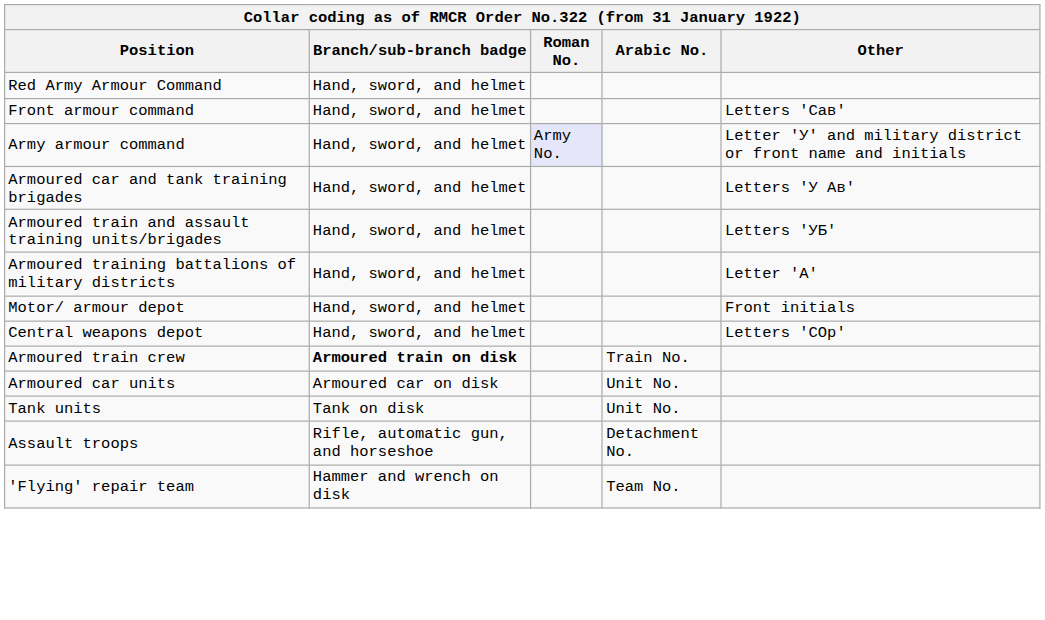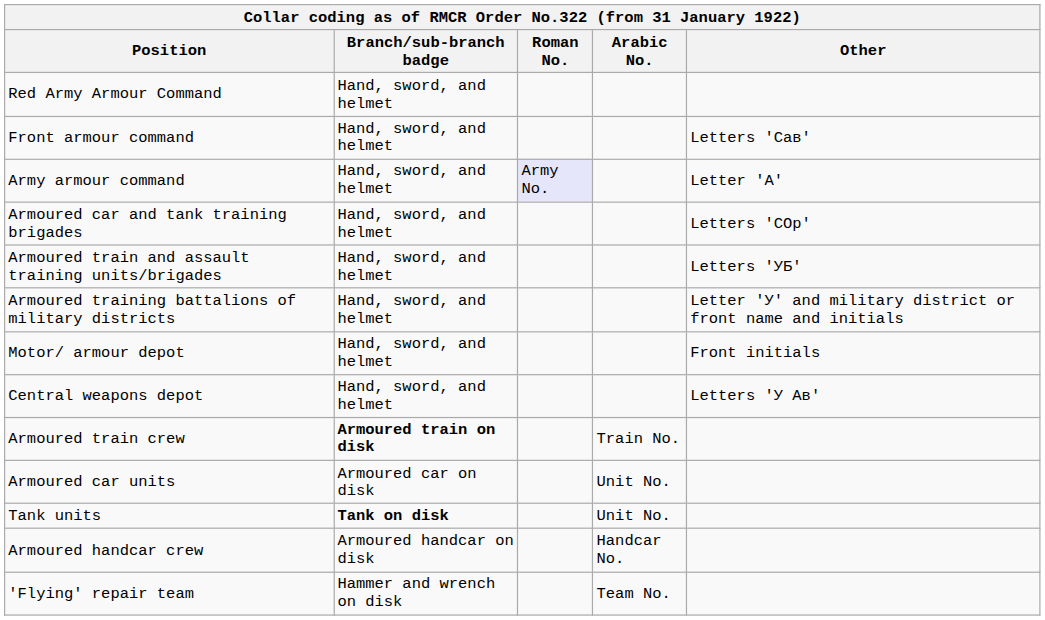 <table class="wikitable">
 <tr>
 <th colspan="5">Collar coding as of RMCR Order No.322 (from 31 January 1922)</th>
 </tr>
 <tr>
 <th>Position</th>
 <th>Branch/sub-branch badge</th>
 <th>Roman No.</th>
 <th>Arabic No.</th>
 <th>Other</th>
 </tr>
 <tr>
 <td>Red Army Armour Command</td>
 <td>Hand, sword, and helmet</td>
 <td></td>
 <td></td>
 <td></td>
 </tr>
 <tr>
 <td>Front armour command</td>
 <td>Hand, sword, and helmet</td>
 <td></td>
 <td></td>
 <td>Letters 'Сав'</td>
 </tr>
 <tr>
 <td>Army armour command</td>
 <td>Hand, sword, and helmet</td>
 <td style="background: lavender;">Army No.</td>
 <td></td>
-<td>Letter 'У' and military district or front name and initials</td>
+<td>Letter 'А'</td>
 </tr>
 <tr>
 <td>Armoured car and tank training brigades</td>
 <td>Hand, sword, and helmet</td>
 <td></td>
 <td></td>
-<td>Letters 'У Ав'</td>
+<td>Letters 'СОр'</td>
 </tr>
 <tr>
 <td>Armoured train and assault training units/brigades</td>
 <td>Hand, sword, and helmet</td>
 <td></td>
 <td></td>
 <td>Letters 'УБ'</td>
 </tr>
 <tr>
 <td>Armoured training battalions of military districts</td>
 <td>Hand, sword, and helmet</td>
 <td></td>
 <td></td>
-<td>Letter 'А'</td>
+<td>Letter 'У' and military district or front name and initials</td>
 </tr>
 <tr>
 <td>Motor/ armour depot</td>
 <td>Hand, sword, and helmet</td>
 <td></td>
 <td></td>
 <td>Front initials</td>
 </tr>
 <tr>
 <td>Central weapons depot</td>
 <td>Hand, sword, and helmet</td>
 <td></td>
 <td></td>
-<td>Letters 'СОр'</td>
+<td>Letters 'У Ав'</td>
 </tr>
 <tr>
 <td>Armoured train crew</td>
 <td><strong>Armoured train on disk</strong></td>
 <td></td>
 <td>Train No.</td>
 <td></td>
 </tr>
 <tr>
 <td>Armoured car units</td>
 <td>Armoured car on disk</td>
 <td></td>
 <td>Unit No.</td>
 <td></td>
 </tr>
 <tr>
 <td>Tank units</td>
-<td>Tank on disk</td>
+<td><strong>Tank on disk</strong></td>
 <td></td>
 <td>Unit No.</td>
 <td></td>
 </tr>
 <tr>
-<td>Assault troops</td>
-<td>Rifle, automatic gun, and horseshoe</td>
+<td>Armoured handcar crew</td>
+<td>Armoured handcar on disk</td>
 <td></td>
-<td>Detachment No.</td>
+<td>Handcar No.</td>
 <td></td>
 </tr>
 <tr>
 <td>'Flying' repair team</td>
 <td>Hammer and wrench on disk</td>
 <td></td>
 <td>Team No.</td>
 <td></td>
 </tr>
 </table>
